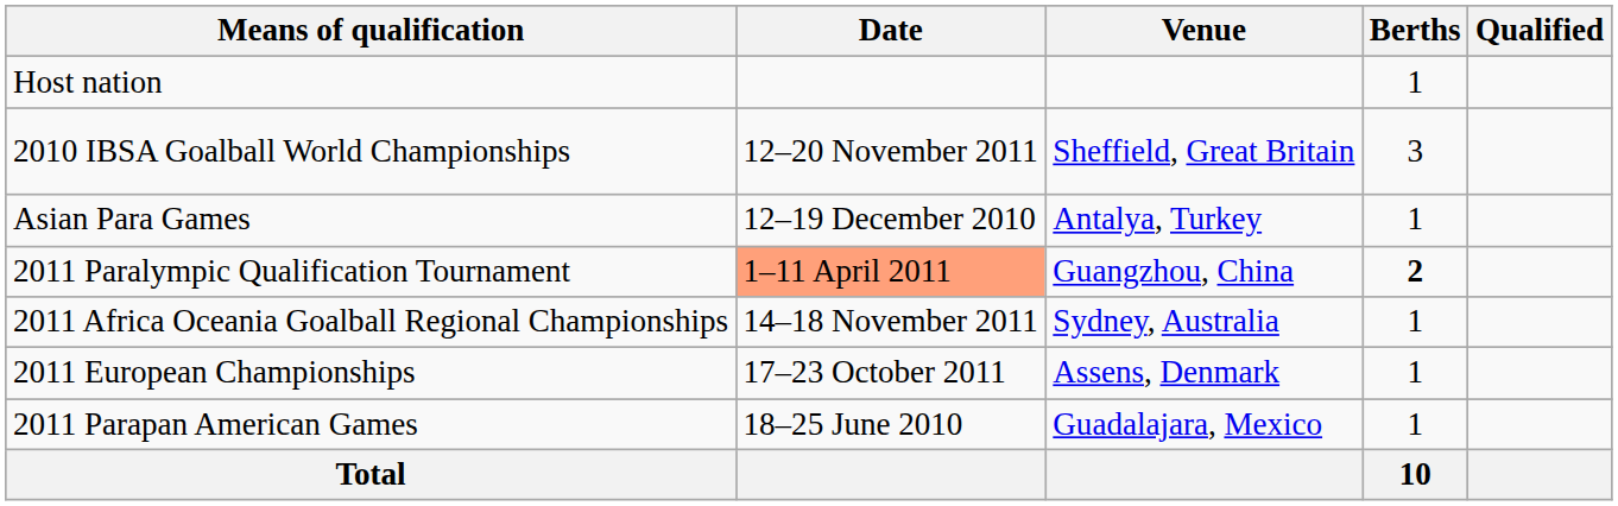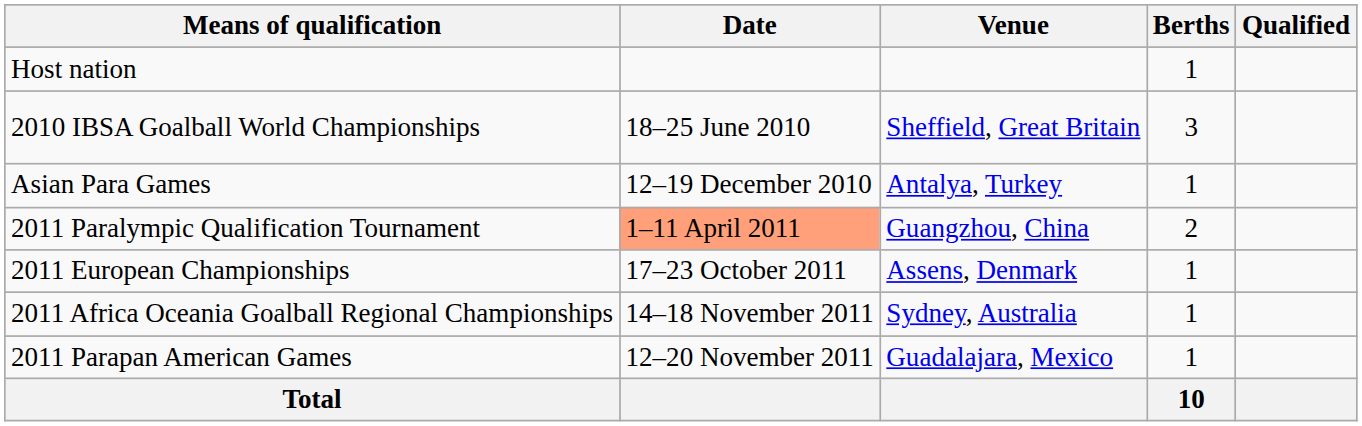 <table class="wikitable">
 <tr>
 <th>Means of qualification</th>
 <th>Date</th>
 <th>Venue</th>
 <th>Berths</th>
 <th>Qualified</th>
 </tr>
 <tr>
 <td>Host nation</td>
 <td></td>
 <td></td>
 <td align="center">1</td>
 <td></td>
 </tr>
 <tr>
 <td>2010 IBSA Goalball World Championships</td>
-<td>12–20 November 2011</td>
+<td>18–25 June 2010</td>
 <td><a href='#'>Sheffield</a>, <a href='#'>Great Britain</a></td>
 <td align="center">3</td>
 <td> <br>  <br> </td>
 </tr>
 <tr>
 <td>Asian Para Games</td>
 <td>12–19 December 2010</td>
 <td><a href='#'>Antalya</a>, <a href='#'>Turkey</a></td>
 <td align="center">1</td>
 <td></td>
 </tr>
 <tr>
 <td>2011 Paralympic Qualification Tournament</td>
 <td style="background: lightsalmon;">1–11 April 2011</td>
 <td><a href='#'>Guangzhou</a>, <a href='#'>China</a></td>
-<td align="center"><strong>2</strong></td>
+<td align="center">2</td>
 <td> <br> </td>
+</tr>
+<tr>
+<td>2011 European Championships</td>
+<td>17–23 October 2011</td>
+<td><a href='#'>Assens</a>, <a href='#'>Denmark</a></td>
+<td align="center">1</td>
+<td></td>
 </tr>
 <tr>
 <td>2011 Africa Oceania Goalball Regional Championships</td>
 <td>14–18 November 2011</td>
 <td><a href='#'>Sydney</a>, <a href='#'>Australia</a></td>
 <td align="center">1</td>
 <td></td>
 </tr>
 <tr>
-<td>2011 European Championships</td>
-<td>17–23 October 2011</td>
-<td><a href='#'>Assens</a>, <a href='#'>Denmark</a></td>
-<td align="center">1</td>
-<td></td>
-</tr>
-<tr>
 <td>2011 Parapan American Games</td>
-<td>18–25 June 2010</td>
+<td>12–20 November 2011</td>
 <td><a href='#'>Guadalajara</a>, <a href='#'>Mexico</a></td>
 <td align="center">1</td>
 <td></td>
 </tr>
 <tr>
 <th>Total</th>
 <th></th>
 <th></th>
 <th align="center">10</th>
 <th></th>
 </tr>
 </table>
